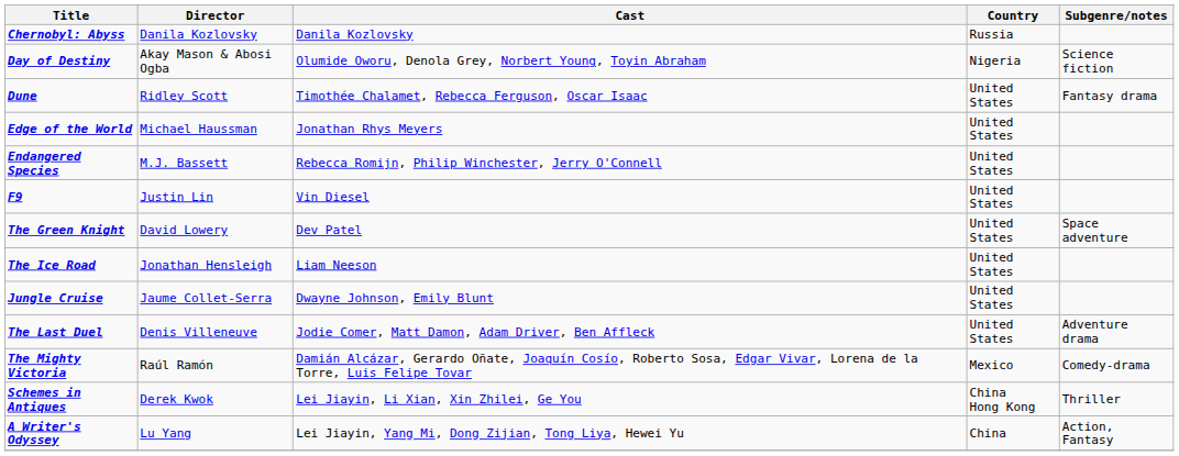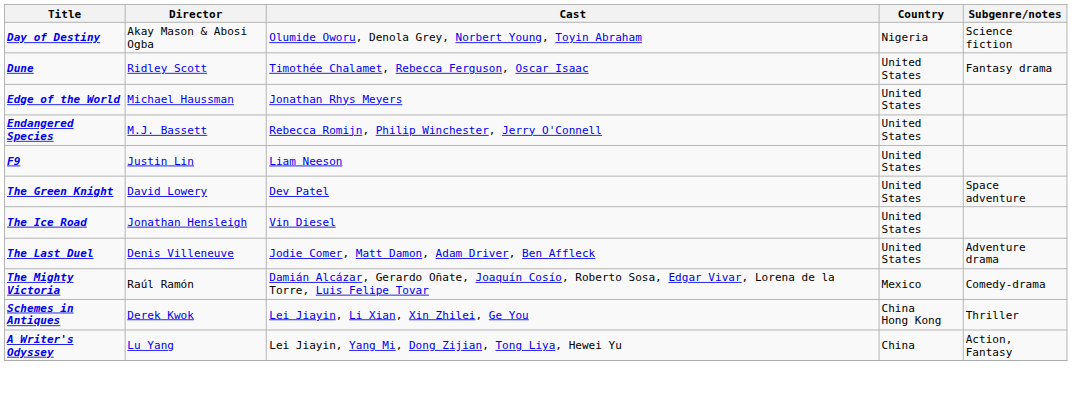 <table class="wikitable">
 <tr>
 <th>Title</th>
 <th>Director</th>
 <th>Cast</th>
 <th>Country</th>
 <th>Subgenre/notes</th>
-</tr>
-<tr>
-<td><strong><em><a href='#'>Chernobyl: Abyss</a></em></strong></td>
-<td><a href='#'>Danila Kozlovsky</a></td>
-<td><a href='#'>Danila Kozlovsky</a></td>
-<td>Russia</td>
-<td></td>
 </tr>
 <tr>
 <td><strong><em><a href='#'>Day of Destiny</a></em></strong></td>
 <td>Akay Mason & Abosi Ogba</td>
 <td><a href='#'>Olumide Oworu</a>, Denola Grey, <a href='#'>Norbert Young</a>, <a href='#'>Toyin Abraham</a></td>
 <td>Nigeria</td>
 <td>Science fiction</td>
 </tr>
 <tr>
 <td><strong><em><a href='#'>Dune</a></em></strong></td>
 <td><a href='#'>Ridley Scott</a></td>
 <td><a href='#'>Timothée Chalamet</a>, <a href='#'>Rebecca Ferguson</a>, <a href='#'>Oscar Isaac</a></td>
 <td>United States</td>
 <td>Fantasy drama</td>
 </tr>
 <tr>
 <td><strong><em><a href='#'>Edge of the World</a></em></strong></td>
 <td><a href='#'>Michael Haussman</a></td>
 <td><a href='#'>Jonathan Rhys Meyers</a></td>
 <td>United States</td>
 <td></td>
 </tr>
 <tr>
 <td><strong><em><a href='#'>Endangered Species</a></em></strong></td>
 <td><a href='#'>M.J. Bassett</a></td>
 <td><a href='#'>Rebecca Romijn</a>, <a href='#'>Philip Winchester</a>, <a href='#'>Jerry O'Connell</a></td>
 <td>United States</td>
 <td></td>
 </tr>
 <tr>
 <td><strong><em><a href='#'>F9</a></em></strong></td>
 <td><a href='#'>Justin Lin</a></td>
-<td><a href='#'>Vin Diesel</a></td>
+<td><a href='#'>Liam Neeson</a></td>
 <td>United States</td>
 <td></td>
 </tr>
 <tr>
 <td><strong><em><a href='#'>The Green Knight</a></em></strong></td>
 <td><a href='#'>David Lowery</a></td>
 <td><a href='#'>Dev Patel</a></td>
 <td>United States</td>
 <td>Space adventure</td>
 </tr>
 <tr>
 <td><strong><em><a href='#'>The Ice Road</a></em></strong></td>
 <td><a href='#'>Jonathan Hensleigh</a></td>
-<td><a href='#'>Liam Neeson</a></td>
-<td>United States</td>
-<td></td>
-</tr>
-<tr>
-<td><strong><em><a href='#'>Jungle Cruise</a></em></strong></td>
-<td><a href='#'>Jaume Collet-Serra</a></td>
-<td><a href='#'>Dwayne Johnson</a>, <a href='#'>Emily Blunt</a></td>
+<td><a href='#'>Vin Diesel</a></td>
 <td>United States</td>
 <td></td>
 </tr>
 <tr>
 <td><strong><em><a href='#'>The Last Duel</a></em></strong></td>
 <td><a href='#'>Denis Villeneuve</a></td>
 <td><a href='#'>Jodie Comer</a>, <a href='#'>Matt Damon</a>, <a href='#'>Adam Driver</a>, <a href='#'>Ben Affleck</a></td>
 <td>United States</td>
 <td>Adventure drama</td>
 </tr>
 <tr>
 <td><strong><em><a href='#'>The Mighty Victoria</a></em></strong></td>
 <td>Raúl Ramón</td>
 <td><a href='#'>Damián Alcázar</a>, Gerardo Oñate, <a href='#'>Joaquín Cosío</a>, Roberto Sosa, <a href='#'>Edgar Vivar</a>, Lorena de la Torre, <a href='#'>Luis Felipe Tovar</a></td>
 <td>Mexico</td>
 <td>Comedy-drama</td>
 </tr>
 <tr>
 <td><strong><em><a href='#'>Schemes in Antiques</a></em></strong></td>
 <td><a href='#'>Derek Kwok</a></td>
 <td><a href='#'>Lei Jiayin</a>, <a href='#'>Li Xian</a>, <a href='#'>Xin Zhilei</a>, <a href='#'>Ge You</a></td>
 <td>China<br>Hong Kong</td>
 <td>Thriller</td>
 </tr>
 <tr>
 <td><strong><em><a href='#'>A Writer's Odyssey</a></em></strong></td>
 <td><a href='#'>Lu Yang</a></td>
 <td>Lei Jiayin, <a href='#'>Yang Mi</a>, <a href='#'>Dong Zijian</a>, <a href='#'>Tong Liya</a>, Hewei Yu</td>
 <td>China</td>
 <td>Action, Fantasy</td>
 </tr>
 <tr>
 </tr>
 </table>
